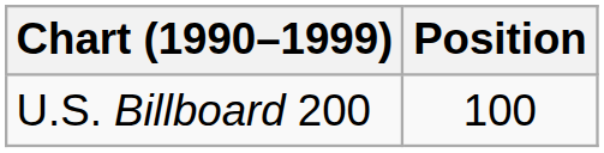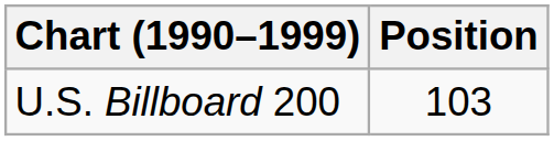 <table class="wikitable sortable">
 <tr>
 <th>Chart (1990–1999)</th>
 <th>Position</th>
 </tr>
 <tr>
 <td>U.S. <em>Billboard</em> 200</td>
-<td style="text-align:center;">100</td>
+<td style="text-align:center;">103</td>
 </tr>
 </table>
